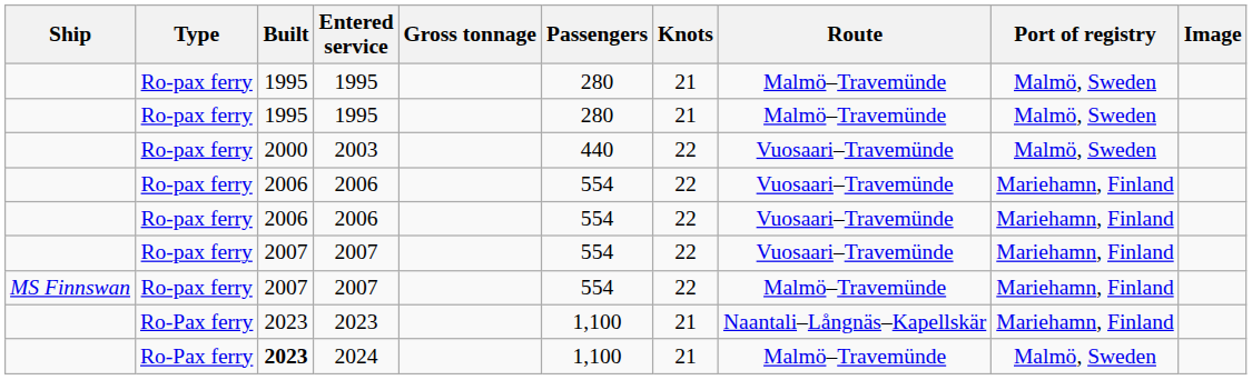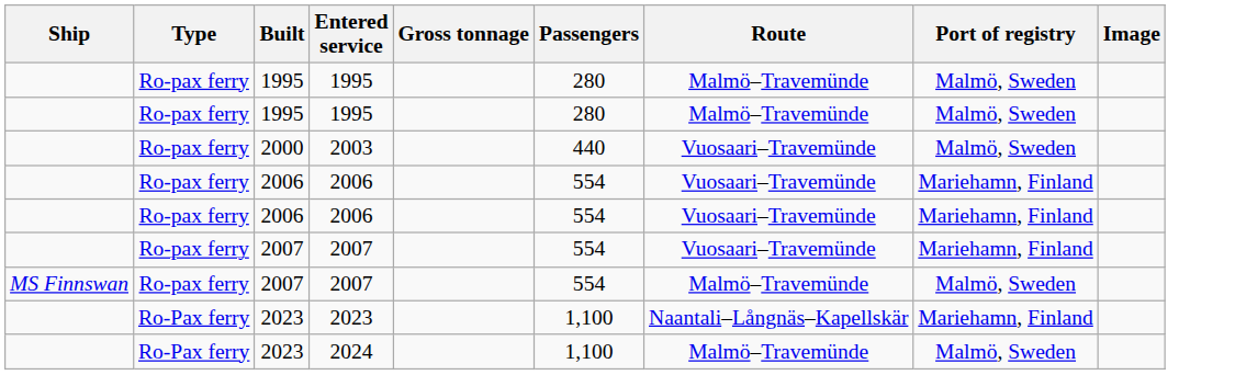 <table class="wikitable" style="text-align:center">
 <tr>
 <th>Ship</th>
 <th>Type</th>
 <th>Built</th>
 <th>Entered<br>service</th>
 <th>Gross tonnage</th>
 <th>Passengers</th>
-<th>Knots</th>
 <th>Route</th>
 <th>Port of registry</th>
 <th>Image</th>
 </tr>
 <tr>
 <td><em></em></td>
 <td><a href='#'>Ro-pax ferry</a></td>
 <td>1995</td>
 <td>1995</td>
 <td></td>
 <td>280</td>
-<td>21</td>
 <td><a href='#'>Malmö</a>–<a href='#'>Travemünde</a></td>
 <td><a href='#'>Malmö</a>,  <a href='#'>Sweden</a></td>
 <td></td>
 </tr>
 <tr>
 <td><em></em></td>
 <td><a href='#'>Ro-pax ferry</a></td>
 <td>1995</td>
 <td>1995</td>
 <td></td>
 <td>280</td>
-<td>21</td>
 <td><a href='#'>Malmö</a>–<a href='#'>Travemünde</a></td>
 <td><a href='#'>Malmö</a>,  <a href='#'>Sweden</a></td>
 <td></td>
 </tr>
 <tr>
 <td><em></em></td>
 <td><a href='#'>Ro-pax ferry</a></td>
 <td>2000</td>
 <td>2003</td>
 <td></td>
 <td>440</td>
-<td>22</td>
 <td><a href='#'>Vuosaari</a>–<a href='#'>Travemünde</a></td>
 <td><a href='#'>Malmö</a>,  <a href='#'>Sweden</a></td>
 <td></td>
 </tr>
 <tr>
 <td><em></em></td>
 <td><a href='#'>Ro-pax ferry</a></td>
 <td>2006</td>
 <td>2006</td>
 <td></td>
 <td>554</td>
-<td>22</td>
 <td><a href='#'>Vuosaari</a>–<a href='#'>Travemünde</a></td>
 <td><a href='#'>Mariehamn</a>,  <a href='#'>Finland</a></td>
 <td></td>
 </tr>
 <tr>
 <td><em></em></td>
 <td><a href='#'>Ro-pax ferry</a></td>
 <td>2006</td>
 <td>2006</td>
 <td></td>
 <td>554</td>
-<td>22</td>
 <td><a href='#'>Vuosaari</a>–<a href='#'>Travemünde</a></td>
 <td><a href='#'>Mariehamn</a>,  <a href='#'>Finland</a></td>
 <td></td>
 </tr>
 <tr>
 <td><em></em></td>
 <td><a href='#'>Ro-pax ferry</a></td>
 <td>2007</td>
 <td>2007</td>
 <td></td>
 <td>554</td>
-<td>22</td>
 <td><a href='#'>Vuosaari</a>–<a href='#'>Travemünde</a></td>
 <td><a href='#'>Mariehamn</a>,  <a href='#'>Finland</a></td>
 <td></td>
 </tr>
 <tr>
 <td><em><a href='#'>MS Finnswan</a></em></td>
 <td><a href='#'>Ro-pax ferry</a></td>
 <td>2007</td>
 <td>2007</td>
 <td></td>
 <td>554</td>
-<td>22</td>
 <td><a href='#'>Malmö</a>–<a href='#'>Travemünde</a></td>
-<td><a href='#'>Mariehamn</a>,  <a href='#'>Finland</a></td>
+<td><a href='#'>Malmö</a>,  <a href='#'>Sweden</a></td>
 <td></td>
 </tr>
 <tr>
 <td><em></em></td>
 <td><a href='#'>Ro-Pax ferry</a></td>
 <td>2023</td>
 <td>2023</td>
 <td></td>
 <td>1,100</td>
-<td>21</td>
 <td><a href='#'>Naantali</a>–<a href='#'>Långnäs</a>–<a href='#'>Kapellskär</a></td>
 <td><a href='#'>Mariehamn</a>,  <a href='#'>Finland</a></td>
 <td></td>
 </tr>
 <tr>
 <td><em></em></td>
 <td><a href='#'>Ro-Pax ferry</a></td>
-<td><strong>2023</strong></td>
+<td>2023</td>
 <td>2024</td>
 <td></td>
 <td>1,100</td>
-<td>21</td>
 <td><a href='#'>Malmö</a>–<a href='#'>Travemünde</a></td>
 <td><a href='#'>Malmö</a>,  <a href='#'>Sweden</a></td>
 <td></td>
 </tr>
 </table>
